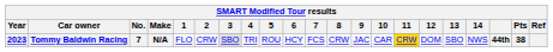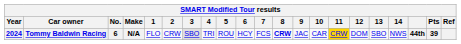 <table class="wikitable" style="text-align:center; font-size:75%">
 <tr>
 <th colspan=38><a href='#'>SMART Modified Tour</a> results</th>
 </tr>
 <tr>
 <th>Year</th>
 <th>Car owner</th>
 <th>No.</th>
 <th>Make</th>
 <th>1</th>
 <th>2</th>
 <th>3</th>
 <th>4</th>
 <th>5</th>
 <th>6</th>
 <th>7</th>
 <th>8</th>
 <th>9</th>
 <th>10</th>
 <th>11</th>
 <th>12</th>
 <th>13</th>
 <th>14</th>
 <th></th>
 <th>Pts</th>
 <th>Ref</th>
 </tr>
 <tr>
-<th><a href='#'>2023</a></th>
+<th><a href='#'>2024</a></th>
 <th><a href='#'>Tommy Baldwin Racing</a></th>
-<th>7</th>
+<th>6</th>
 <th>N/A</th>
 <td><a href='#'>FLO</a></td>
 <td><a href='#'>CRW</a></td>
 <td style="background:#DFDFDF;"><a href='#'>SBO</a><br></td>
 <td><a href='#'>TRI</a></td>
 <td><a href='#'>ROU</a></td>
 <td><a href='#'>HCY</a></td>
 <td><a href='#'>FCS</a></td>
-<td><a href='#'>CRW</a></td>
+<td><strong><a href='#'>CRW</a></strong></td>
 <td><a href='#'>JAC</a></td>
 <td><a href='#'>CAR</a></td>
 <td style="background: gold;"><a href='#'>CRW</a></td>
 <td><a href='#'>DOM</a></td>
 <td><a href='#'>SBO</a></td>
 <td><a href='#'>NWS</a></td>
 <th>44th</th>
-<th>38</th>
+<th>39</th>
 <th></th>
 </tr>
 </table>
